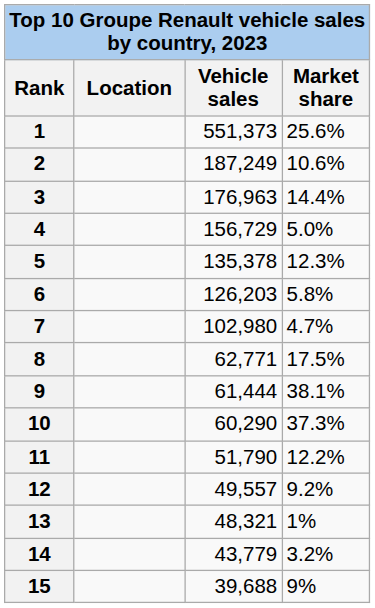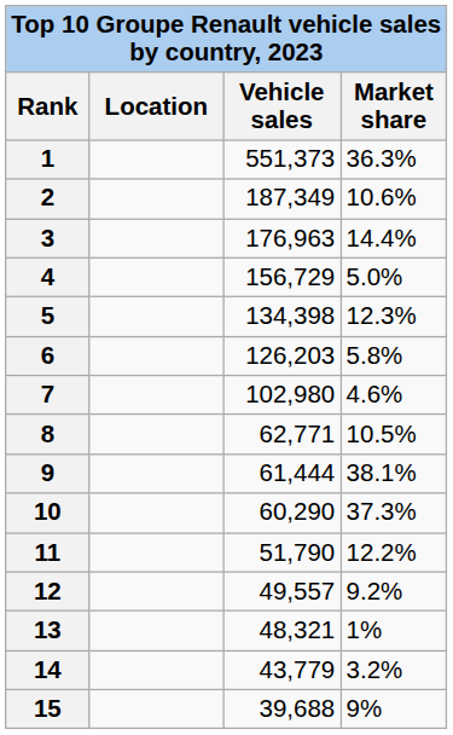 <table class="wikitable floatright">
 <tr>
 <th colspan="4" style="text-align:center; background:#abcdef;">Top 10 Groupe Renault vehicle sales<br>by country, 2023</th>
 </tr>
 <tr>
 <th>Rank</th>
 <th>Location</th>
 <th>Vehicle<br>sales</th>
 <th>Market<br>share</th>
 </tr>
 <tr>
 <th>1</th>
 <td></td>
 <td align="right">551,373</td>
-<td>25.6%</td>
+<td>36.3%</td>
 </tr>
 <tr>
 <th>2</th>
 <td></td>
-<td align="right">187,249</td>
+<td align="right">187,349</td>
 <td>10.6%</td>
 </tr>
 <tr>
 <th>3</th>
 <td></td>
 <td align="right">176,963</td>
 <td>14.4%</td>
 </tr>
 <tr>
 <th>4</th>
 <td></td>
 <td align="right">156,729</td>
 <td>5.0%</td>
 </tr>
 <tr>
 <th>5</th>
 <td></td>
-<td align="right">135,378</td>
+<td align="right">134,398</td>
 <td>12.3%</td>
 </tr>
 <tr>
 <th>6</th>
 <td></td>
 <td align="right">126,203</td>
 <td>5.8%</td>
 </tr>
 <tr>
 <th>7</th>
 <td></td>
 <td align="right">102,980</td>
-<td>4.7%</td>
+<td>4.6%</td>
 </tr>
 <tr>
 <th>8</th>
 <td></td>
 <td align="right">62,771</td>
-<td>17.5%</td>
+<td>10.5%</td>
 </tr>
 <tr>
 <th>9</th>
 <td></td>
 <td align="right">61,444</td>
 <td>38.1%</td>
 </tr>
 <tr>
 <th>10</th>
 <td></td>
 <td align="right">60,290</td>
 <td>37.3%</td>
 </tr>
 <tr>
 <th>11</th>
 <td></td>
 <td align="right">51,790</td>
 <td>12.2%</td>
 </tr>
 <tr>
 <th>12</th>
 <td></td>
 <td align="right">49,557</td>
 <td>9.2%</td>
 </tr>
 <tr>
 <th>13</th>
 <td></td>
 <td align="right">48,321</td>
 <td>1%</td>
 </tr>
 <tr>
 <th>14</th>
 <td></td>
 <td align="right">43,779</td>
 <td>3.2%</td>
 </tr>
 <tr>
 <th>15</th>
 <td></td>
 <td align="right">39,688</td>
 <td>9%</td>
 </tr>
 </table>
